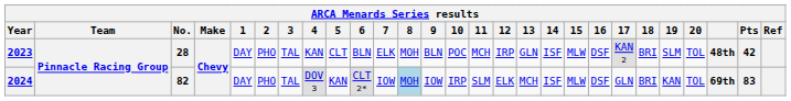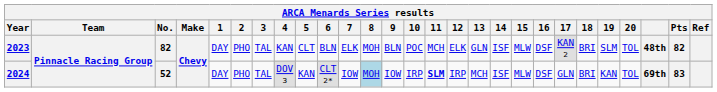 <table class="wikitable" style="text-align:center; font-size:75%">
 <tr>
 <th colspan=27><a href='#'>ARCA Menards Series</a> results</th>
 </tr>
 <tr>
 <th>Year</th>
 <th>Team</th>
 <th>No.</th>
 <th>Make</th>
 <th>1</th>
 <th>2</th>
 <th>3</th>
 <th>4</th>
 <th>5</th>
 <th>6</th>
 <th>7</th>
 <th>8</th>
 <th>9</th>
 <th>10</th>
 <th>11</th>
 <th>12</th>
 <th>13</th>
 <th>14</th>
 <th>15</th>
 <th>16</th>
 <th>17</th>
 <th>18</th>
 <th>19</th>
 <th>20</th>
 <th></th>
 <th>Pts</th>
 <th>Ref</th>
 </tr>
 <tr>
 <th><a href='#'>2023</a></th>
 <th rowspan=2><a href='#'>Pinnacle Racing Group</a></th>
-<th>28</th>
+<th>82</th>
 <th rowspan=2><a href='#'>Chevy</a></th>
 <td><a href='#'>DAY</a></td>
 <td><a href='#'>PHO</a></td>
 <td><a href='#'>TAL</a></td>
 <td><a href='#'>KAN</a></td>
 <td><a href='#'>CLT</a></td>
 <td><a href='#'>BLN</a></td>
 <td><a href='#'>ELK</a></td>
 <td><a href='#'>MOH</a></td>
 <td><a href='#'>BLN</a></td>
 <td><a href='#'>POC</a></td>
 <td><a href='#'>MCH</a></td>
-<td><a href='#'>IRP</a></td>
+<td><a href='#'>ELK</a></td>
 <td><a href='#'>GLN</a></td>
 <td><a href='#'>ISF</a></td>
 <td><a href='#'>MLW</a></td>
 <td><a href='#'>DSF</a></td>
 <td style="background:#DFDFDF;"><a href='#'>KAN</a><br><small>2</small></td>
 <td><a href='#'>BRI</a></td>
 <td><a href='#'>SLM</a></td>
 <td><a href='#'>TOL</a></td>
 <th>48th</th>
-<th>42</th>
+<th>82</th>
 <th></th>
 </tr>
 <tr>
 <th><a href='#'>2024</a></th>
-<th>82</th>
+<th>52</th>
 <td><a href='#'>DAY</a></td>
 <td><a href='#'>PHO</a></td>
 <td><a href='#'>TAL</a></td>
 <td style="background:#DFDFDF;"><a href='#'>DOV</a><br><small>3</small></td>
 <td><a href='#'>KAN</a></td>
 <td style="background:#DFDFDF;"><a href='#'>CLT</a><br><small>2*</small></td>
 <td><a href='#'>IOW</a></td>
 <td style="background: lightblue;"><a href='#'>MOH</a></td>
 <td><a href='#'>IOW</a></td>
 <td><a href='#'>IRP</a></td>
-<td><a href='#'>SLM</a></td>
-<td><a href='#'>ELK</a></td>
+<td><strong><a href='#'>SLM</a></strong></td>
+<td><a href='#'>IRP</a></td>
 <td><a href='#'>MCH</a></td>
 <td><a href='#'>ISF</a></td>
 <td><a href='#'>MLW</a></td>
 <td><a href='#'>DSF</a></td>
 <td><a href='#'>GLN</a></td>
 <td><a href='#'>BRI</a></td>
 <td><a href='#'>KAN</a></td>
 <td><a href='#'>TOL</a></td>
 <th>69th</th>
 <th>83</th>
 <th></th>
 </tr>
 </table>
